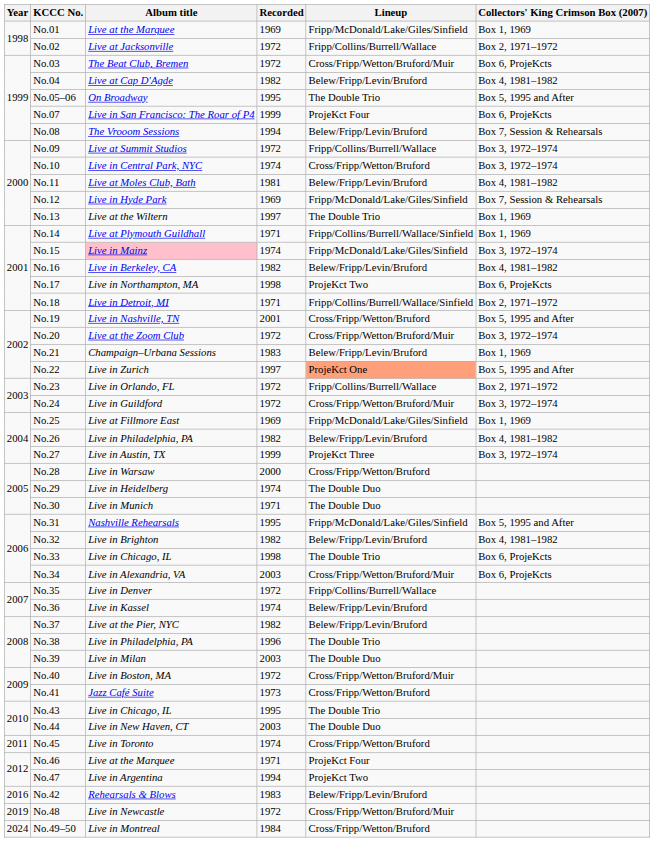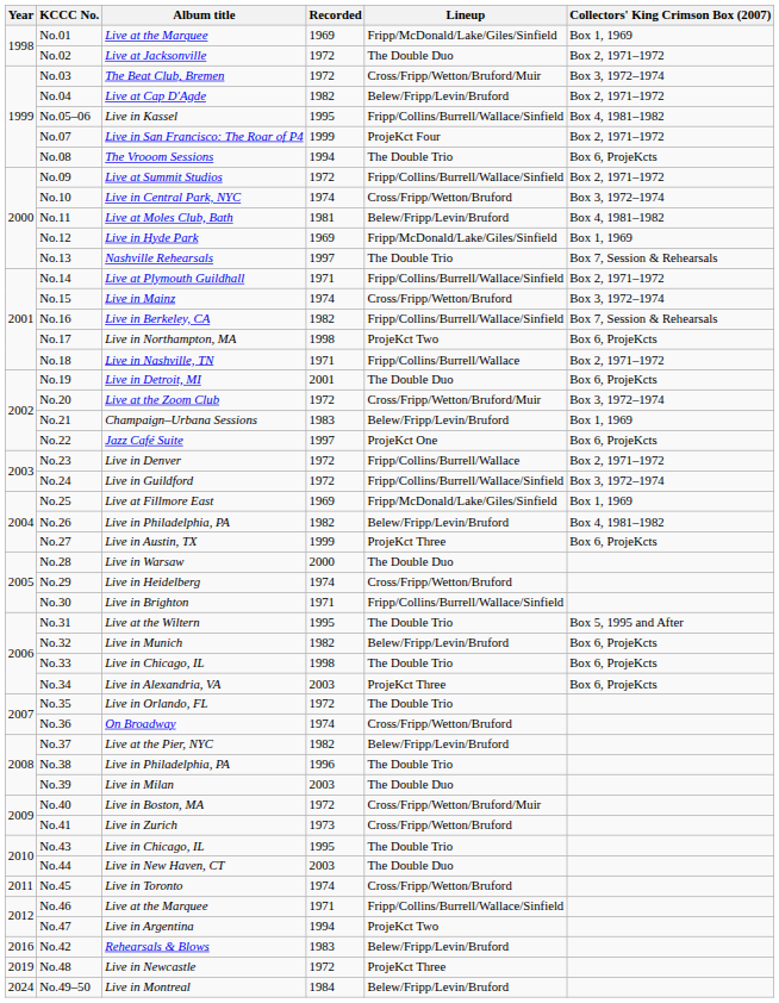 <table class="wikitable sortable">
 <tr>
 <th>Year</th>
 <th>KCCC No.</th>
 <th>Album title</th>
 <th>Recorded</th>
 <th>Lineup</th>
 <th>Collectors' King Crimson Box (2007)</th>
 </tr>
 <tr>
 <td rowspan=2>1998</td>
 <td>No.01</td>
 <td><em><a href='#'>Live at the Marquee</a></em></td>
 <td>1969</td>
 <td>Fripp/McDonald/Lake/Giles/Sinfield</td>
 <td>Box 1, 1969</td>
 </tr>
 <tr>
 <td>No.02</td>
 <td><em><a href='#'>Live at Jacksonville</a></em></td>
 <td>1972</td>
-<td>Fripp/Collins/Burrell/Wallace</td>
+<td>The Double Duo</td>
 <td>Box 2, 1971–1972</td>
 </tr>
 <tr>
 <td rowspan=5>1999</td>
 <td>No.03</td>
 <td><em><a href='#'>The Beat Club, Bremen</a></em></td>
 <td>1972</td>
 <td>Cross/Fripp/Wetton/Bruford/Muir</td>
-<td>Box 6, ProjeKcts</td>
+<td>Box 3, 1972–1974</td>
 </tr>
 <tr>
 <td>No.04</td>
 <td><em><a href='#'>Live at Cap D'Agde</a></em></td>
 <td>1982</td>
 <td>Belew/Fripp/Levin/Bruford</td>
-<td>Box 4, 1981–1982</td>
+<td>Box 2, 1971–1972</td>
 </tr>
 <tr>
 <td>No.05–06</td>
-<td><em><a href='#'>On Broadway</a></em></td>
+<td><em>Live in Kassel</em></td>
 <td>1995</td>
-<td>The Double Trio</td>
-<td>Box 5, 1995 and After</td>
+<td>Fripp/Collins/Burrell/Wallace/Sinfield</td>
+<td>Box 4, 1981–1982</td>
 </tr>
 <tr>
 <td>No.07</td>
 <td><em><a href='#'>Live in San Francisco: The Roar of P4</a></em></td>
 <td>1999</td>
 <td>ProjeKct Four</td>
-<td>Box 6, ProjeKcts</td>
+<td>Box 2, 1971–1972</td>
 </tr>
 <tr>
 <td>No.08</td>
 <td><em><a href='#'>The Vrooom Sessions</a></em></td>
 <td>1994</td>
-<td>Belew/Fripp/Levin/Bruford</td>
-<td>Box 7, Session & Rehearsals</td>
+<td>The Double Trio</td>
+<td>Box 6, ProjeKcts</td>
 </tr>
 <tr>
 <td rowspan=5>2000</td>
 <td>No.09</td>
 <td><em><a href='#'>Live at Summit Studios</a></em></td>
 <td>1972</td>
-<td>Fripp/Collins/Burrell/Wallace</td>
-<td>Box 3, 1972–1974</td>
+<td>Fripp/Collins/Burrell/Wallace/Sinfield</td>
+<td>Box 2, 1971–1972</td>
 </tr>
 <tr>
 <td>No.10</td>
 <td><em><a href='#'>Live in Central Park, NYC</a></em></td>
 <td>1974</td>
 <td>Cross/Fripp/Wetton/Bruford</td>
 <td>Box 3, 1972–1974</td>
 </tr>
 <tr>
 <td>No.11</td>
 <td><em><a href='#'>Live at Moles Club, Bath</a></em></td>
 <td>1981</td>
 <td>Belew/Fripp/Levin/Bruford</td>
 <td>Box 4, 1981–1982</td>
 </tr>
 <tr>
 <td>No.12</td>
 <td><em><a href='#'>Live in Hyde Park</a></em></td>
 <td>1969</td>
 <td>Fripp/McDonald/Lake/Giles/Sinfield</td>
-<td>Box 7, Session & Rehearsals</td>
+<td>Box 1, 1969</td>
 </tr>
 <tr>
 <td>No.13</td>
-<td><em>Live at the Wiltern</em></td>
+<td><em><a href='#'>Nashville Rehearsals</a></em></td>
 <td>1997</td>
 <td>The Double Trio</td>
-<td>Box 1, 1969</td>
+<td>Box 7, Session & Rehearsals</td>
 </tr>
 <tr>
 <td rowspan=5>2001</td>
 <td>No.14</td>
 <td><em><a href='#'>Live at Plymouth Guildhall</a></em></td>
 <td>1971</td>
 <td>Fripp/Collins/Burrell/Wallace/Sinfield</td>
-<td>Box 1, 1969</td>
+<td>Box 2, 1971–1972</td>
 </tr>
 <tr>
 <td>No.15</td>
-<td style="background: pink;"><em><a href='#'>Live in Mainz</a></em></td>
+<td><em><a href='#'>Live in Mainz</a></em></td>
 <td>1974</td>
-<td>Fripp/McDonald/Lake/Giles/Sinfield</td>
+<td>Cross/Fripp/Wetton/Bruford</td>
 <td>Box 3, 1972–1974</td>
 </tr>
 <tr>
 <td>No.16</td>
 <td><em><a href='#'>Live in Berkeley, CA</a></em></td>
 <td>1982</td>
-<td>Belew/Fripp/Levin/Bruford</td>
-<td>Box 4, 1981–1982</td>
+<td>Fripp/Collins/Burrell/Wallace/Sinfield</td>
+<td>Box 7, Session & Rehearsals</td>
 </tr>
 <tr>
 <td>No.17</td>
 <td><em>Live in Northampton, MA</em></td>
 <td>1998</td>
 <td>ProjeKct Two</td>
 <td>Box 6, ProjeKcts</td>
 </tr>
 <tr>
 <td>No.18</td>
-<td><em><a href='#'>Live in Detroit, MI</a></em></td>
+<td><em><a href='#'>Live in Nashville, TN</a></em></td>
 <td>1971</td>
-<td>Fripp/Collins/Burrell/Wallace/Sinfield</td>
+<td>Fripp/Collins/Burrell/Wallace</td>
 <td>Box 2, 1971–1972</td>
 </tr>
 <tr>
 <td rowspan=4>2002</td>
 <td>No.19</td>
-<td><em><a href='#'>Live in Nashville, TN</a></em></td>
+<td><em><a href='#'>Live in Detroit, MI</a></em></td>
 <td>2001</td>
-<td>Cross/Fripp/Wetton/Bruford</td>
-<td>Box 5, 1995 and After</td>
+<td>The Double Duo</td>
+<td>Box 6, ProjeKcts</td>
 </tr>
 <tr>
 <td>No.20</td>
 <td><em><a href='#'>Live at the Zoom Club</a></em></td>
 <td>1972</td>
 <td>Cross/Fripp/Wetton/Bruford/Muir</td>
 <td>Box 3, 1972–1974</td>
 </tr>
 <tr>
 <td>No.21</td>
 <td><em>Champaign–Urbana Sessions</em></td>
 <td>1983</td>
 <td>Belew/Fripp/Levin/Bruford</td>
 <td>Box 1, 1969</td>
 </tr>
 <tr>
 <td>No.22</td>
-<td><em>Live in Zurich</em></td>
+<td><em><a href='#'>Jazz Café Suite</a></em></td>
 <td>1997</td>
-<td style="background: lightsalmon;">ProjeKct One</td>
-<td>Box 5, 1995 and After</td>
+<td>ProjeKct One</td>
+<td>Box 6, ProjeKcts</td>
 </tr>
 <tr>
 <td rowspan=2>2003</td>
 <td>No.23</td>
-<td><em>Live in Orlando, FL</em></td>
+<td><em>Live in Denver</em></td>
 <td>1972</td>
 <td>Fripp/Collins/Burrell/Wallace</td>
 <td>Box 2, 1971–1972</td>
 </tr>
 <tr>
 <td>No.24</td>
 <td><em>Live in Guildford</em></td>
 <td>1972</td>
-<td>Cross/Fripp/Wetton/Bruford/Muir</td>
+<td>Fripp/Collins/Burrell/Wallace/Sinfield</td>
 <td>Box 3, 1972–1974</td>
 </tr>
 <tr>
 <td rowspan=3>2004</td>
 <td>No.25</td>
 <td><em>Live at Fillmore East</em></td>
 <td>1969</td>
 <td>Fripp/McDonald/Lake/Giles/Sinfield</td>
 <td>Box 1, 1969</td>
 </tr>
 <tr>
 <td>No.26</td>
 <td><em>Live in Philadelphia, PA</em></td>
 <td>1982</td>
 <td>Belew/Fripp/Levin/Bruford</td>
 <td>Box 4, 1981–1982</td>
 </tr>
 <tr>
 <td>No.27</td>
 <td><em>Live in Austin, TX</em></td>
 <td>1999</td>
 <td>ProjeKct Three</td>
-<td>Box 3, 1972–1974</td>
+<td>Box 6, ProjeKcts</td>
 </tr>
 <tr>
 <td rowspan=3>2005</td>
 <td>No.28</td>
 <td><em>Live in Warsaw</em></td>
 <td>2000</td>
-<td>Cross/Fripp/Wetton/Bruford</td>
+<td>The Double Duo</td>
 <td></td>
 </tr>
 <tr>
 <td>No.29</td>
 <td><em>Live in Heidelberg</em></td>
 <td>1974</td>
-<td>The Double Duo</td>
+<td>Cross/Fripp/Wetton/Bruford</td>
 <td></td>
 </tr>
 <tr>
 <td>No.30</td>
-<td><em>Live in Munich</em></td>
+<td><em>Live in Brighton</em></td>
 <td>1971</td>
-<td>The Double Duo</td>
+<td>Fripp/Collins/Burrell/Wallace/Sinfield</td>
 <td></td>
 </tr>
 <tr>
 <td rowspan=4>2006</td>
 <td>No.31</td>
-<td><em><a href='#'>Nashville Rehearsals</a></em></td>
+<td><em>Live at the Wiltern</em></td>
 <td>1995</td>
-<td>Fripp/McDonald/Lake/Giles/Sinfield</td>
+<td>The Double Trio</td>
 <td>Box 5, 1995 and After</td>
 </tr>
 <tr>
 <td>No.32</td>
-<td><em>Live in Brighton</em></td>
+<td><em>Live in Munich</em></td>
 <td>1982</td>
 <td>Belew/Fripp/Levin/Bruford</td>
-<td>Box 4, 1981–1982</td>
+<td>Box 6, ProjeKcts</td>
 </tr>
 <tr>
 <td>No.33</td>
 <td><em>Live in Chicago, IL</em></td>
 <td>1998</td>
 <td>The Double Trio</td>
 <td>Box 6, ProjeKcts</td>
 </tr>
 <tr>
 <td>No.34</td>
 <td><em>Live in Alexandria, VA</em></td>
 <td>2003</td>
-<td>Cross/Fripp/Wetton/Bruford/Muir</td>
+<td>ProjeKct Three</td>
 <td>Box 6, ProjeKcts</td>
 </tr>
 <tr>
 <td rowspan=2>2007</td>
 <td>No.35</td>
-<td><em>Live in Denver</em></td>
+<td><em>Live in Orlando, FL</em></td>
 <td>1972</td>
-<td>Fripp/Collins/Burrell/Wallace</td>
+<td>The Double Trio</td>
 <td></td>
 </tr>
 <tr>
 <td>No.36</td>
-<td><em>Live in Kassel</em></td>
+<td><em><a href='#'>On Broadway</a></em></td>
 <td>1974</td>
-<td>Belew/Fripp/Levin/Bruford</td>
+<td>Cross/Fripp/Wetton/Bruford</td>
 <td></td>
 </tr>
 <tr>
 <td rowspan=3>2008</td>
 <td>No.37</td>
 <td><em>Live at the Pier, NYC</em></td>
 <td>1982</td>
 <td>Belew/Fripp/Levin/Bruford</td>
 <td></td>
 </tr>
 <tr>
 <td>No.38</td>
 <td><em>Live in Philadelphia, PA</em></td>
 <td>1996</td>
 <td>The Double Trio</td>
 <td></td>
 </tr>
 <tr>
 <td>No.39</td>
 <td><em>Live in Milan</em></td>
 <td>2003</td>
 <td>The Double Duo</td>
 <td></td>
 </tr>
 <tr>
 <td rowspan=2>2009</td>
 <td>No.40</td>
 <td><em>Live in Boston, MA</em></td>
 <td>1972</td>
 <td>Cross/Fripp/Wetton/Bruford/Muir</td>
 <td></td>
 </tr>
 <tr>
 <td>No.41</td>
-<td><em><a href='#'>Jazz Café Suite</a></em></td>
+<td><em>Live in Zurich</em></td>
 <td>1973</td>
 <td>Cross/Fripp/Wetton/Bruford</td>
 <td></td>
 </tr>
 <tr>
 <td rowspan=2>2010</td>
 <td>No.43</td>
 <td><em>Live in Chicago, IL</em></td>
 <td>1995</td>
 <td>The Double Trio</td>
 <td></td>
 </tr>
 <tr>
 <td>No.44</td>
 <td><em>Live in New Haven, CT</em></td>
 <td>2003</td>
 <td>The Double Duo</td>
 <td></td>
 </tr>
 <tr>
 <td>2011</td>
 <td>No.45</td>
 <td><em>Live in Toronto</em></td>
 <td>1974</td>
 <td>Cross/Fripp/Wetton/Bruford</td>
 <td></td>
 </tr>
 <tr>
 <td rowspan=2>2012</td>
 <td>No.46</td>
 <td><em>Live at the Marquee</em></td>
 <td>1971</td>
-<td>ProjeKct Four</td>
+<td>Fripp/Collins/Burrell/Wallace/Sinfield</td>
 <td></td>
 </tr>
 <tr>
 <td>No.47</td>
 <td><em>Live in Argentina</em></td>
 <td>1994</td>
 <td>ProjeKct Two</td>
 <td></td>
 </tr>
 <tr>
 <td>2016</td>
 <td>No.42</td>
 <td><em><a href='#'>Rehearsals & Blows</a></em></td>
 <td>1983</td>
 <td>Belew/Fripp/Levin/Bruford</td>
 <td></td>
 </tr>
 <tr>
 <td>2019</td>
 <td>No.48</td>
 <td><em>Live in Newcastle</em></td>
 <td>1972</td>
-<td>Cross/Fripp/Wetton/Bruford/Muir</td>
+<td>ProjeKct Three</td>
 <td></td>
 </tr>
 <tr>
 <td>2024</td>
 <td>No.49–50</td>
 <td><em>Live in Montreal</em></td>
 <td>1984</td>
-<td>Cross/Fripp/Wetton/Bruford</td>
+<td>Belew/Fripp/Levin/Bruford</td>
 <td></td>
 </tr>
 </table>
